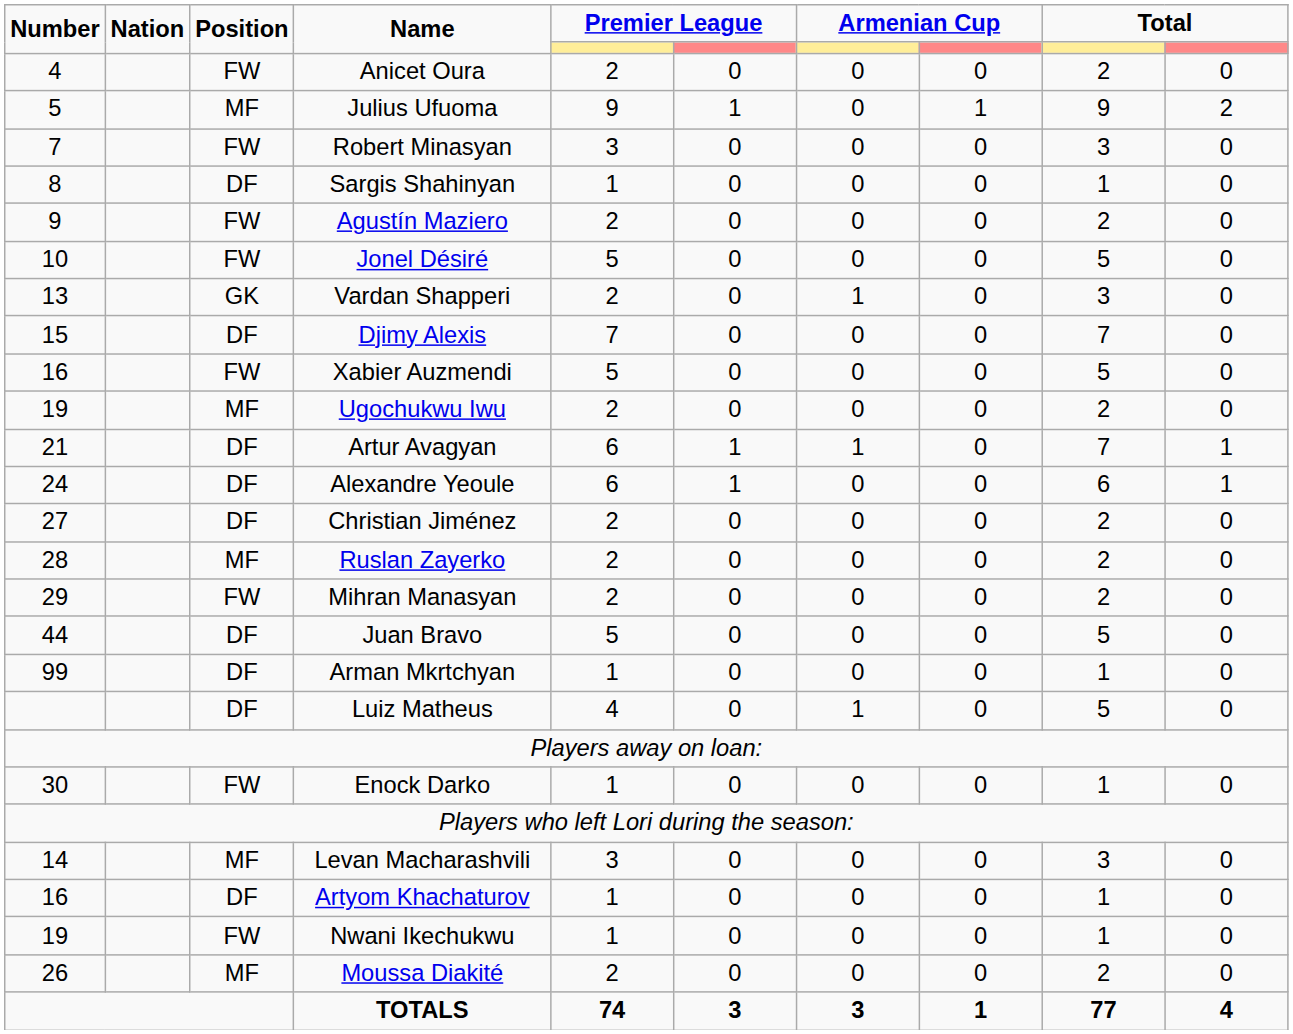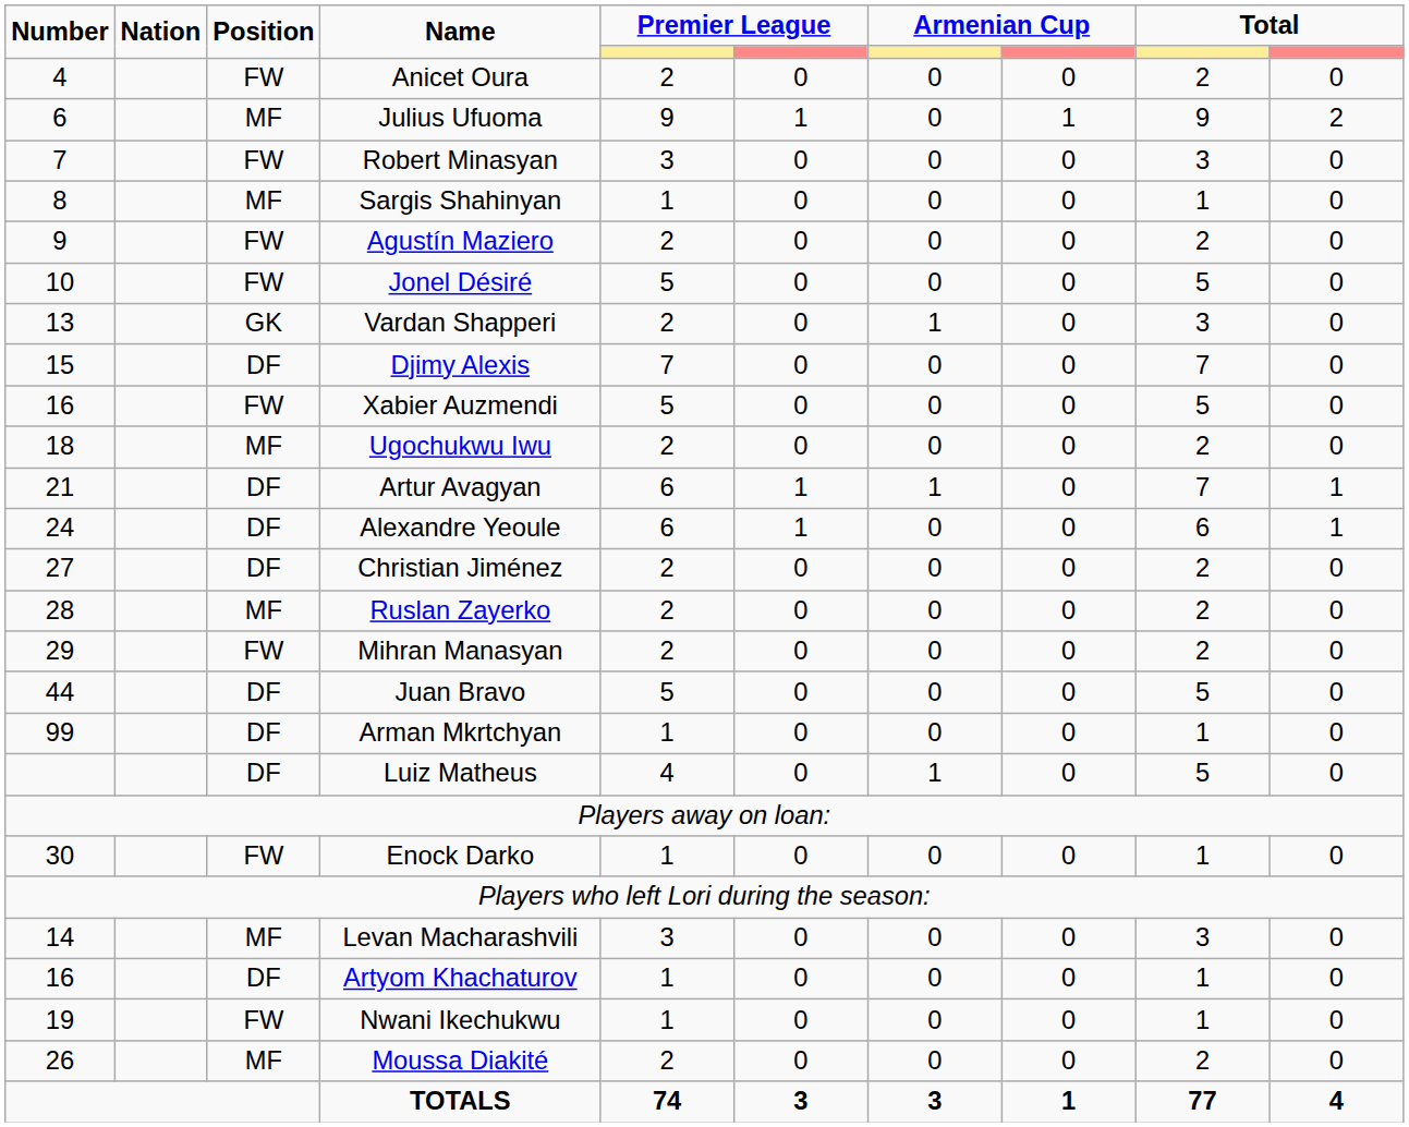 <table class="wikitable" style="text-align:center;">
 <tr>
 <td rowspan="2"  style="width:5%; text-align:center;"><strong>Number</strong></td>
 <td rowspan="2"  style="width:5%; text-align:center;"><strong>Nation</strong></td>
 <td rowspan="2"  style="width:5%; text-align:center;"><strong>Position</strong></td>
 <td rowspan="2"  style="width:20%; text-align:center;"><strong>Name</strong></td>
 <td colspan="2" style="text-align:center;"><strong><a href='#'>Premier League</a></strong></td>
 <td colspan="2" style="text-align:center;"><strong><a href='#'>Armenian Cup</a></strong></td>
 <td colspan="2" style="text-align:center;"><strong>Total</strong></td>
 </tr>
 <tr>
 <th style="width:60px; background:#fe9;"></th>
 <th style="width:60px; background:#ff8888;"></th>
 <th style="width:60px; background:#fe9;"></th>
 <th style="width:60px; background:#ff8888;"></th>
 <th style="width:60px; background:#fe9;"></th>
 <th style="width:60px; background:#ff8888;"></th>
 </tr>
 <tr>
 <td>4</td>
 <td></td>
 <td>FW</td>
 <td>Anicet Oura</td>
 <td>2</td>
 <td>0</td>
 <td>0</td>
 <td>0</td>
 <td>2</td>
 <td>0</td>
 </tr>
 <tr>
-<td>5</td>
+<td>6</td>
 <td></td>
 <td>MF</td>
 <td>Julius Ufuoma</td>
 <td>9</td>
 <td>1</td>
 <td>0</td>
 <td>1</td>
 <td>9</td>
 <td>2</td>
 </tr>
 <tr>
 <td>7</td>
 <td></td>
 <td>FW</td>
 <td>Robert Minasyan</td>
 <td>3</td>
 <td>0</td>
 <td>0</td>
 <td>0</td>
 <td>3</td>
 <td>0</td>
 </tr>
 <tr>
 <td>8</td>
 <td></td>
-<td>DF</td>
+<td>MF</td>
 <td>Sargis Shahinyan</td>
 <td>1</td>
 <td>0</td>
 <td>0</td>
 <td>0</td>
 <td>1</td>
 <td>0</td>
 </tr>
 <tr>
 <td>9</td>
 <td></td>
 <td>FW</td>
 <td><a href='#'>Agustín Maziero</a></td>
 <td>2</td>
 <td>0</td>
 <td>0</td>
 <td>0</td>
 <td>2</td>
 <td>0</td>
 </tr>
 <tr>
 <td>10</td>
 <td></td>
 <td>FW</td>
 <td><a href='#'>Jonel Désiré</a></td>
 <td>5</td>
 <td>0</td>
 <td>0</td>
 <td>0</td>
 <td>5</td>
 <td>0</td>
 </tr>
 <tr>
 <td>13</td>
 <td></td>
 <td>GK</td>
 <td>Vardan Shapperi</td>
 <td>2</td>
 <td>0</td>
 <td>1</td>
 <td>0</td>
 <td>3</td>
 <td>0</td>
 </tr>
 <tr>
 <td>15</td>
 <td></td>
 <td>DF</td>
 <td><a href='#'>Djimy Alexis</a></td>
 <td>7</td>
 <td>0</td>
 <td>0</td>
 <td>0</td>
 <td>7</td>
 <td>0</td>
 </tr>
 <tr>
 <td>16</td>
 <td></td>
 <td>FW</td>
 <td>Xabier Auzmendi</td>
 <td>5</td>
 <td>0</td>
 <td>0</td>
 <td>0</td>
 <td>5</td>
 <td>0</td>
 </tr>
 <tr>
-<td>19</td>
+<td>18</td>
 <td></td>
 <td>MF</td>
 <td><a href='#'>Ugochukwu Iwu</a></td>
 <td>2</td>
 <td>0</td>
 <td>0</td>
 <td>0</td>
 <td>2</td>
 <td>0</td>
 </tr>
 <tr>
 <td>21</td>
 <td></td>
 <td>DF</td>
 <td>Artur Avagyan</td>
 <td>6</td>
 <td>1</td>
 <td>1</td>
 <td>0</td>
 <td>7</td>
 <td>1</td>
 </tr>
 <tr>
 <td>24</td>
 <td></td>
 <td>DF</td>
 <td>Alexandre Yeoule</td>
 <td>6</td>
 <td>1</td>
 <td>0</td>
 <td>0</td>
 <td>6</td>
 <td>1</td>
 </tr>
 <tr>
 <td>27</td>
 <td></td>
 <td>DF</td>
 <td>Christian Jiménez</td>
 <td>2</td>
 <td>0</td>
 <td>0</td>
 <td>0</td>
 <td>2</td>
 <td>0</td>
 </tr>
 <tr>
 <td>28</td>
 <td></td>
 <td>MF</td>
 <td><a href='#'>Ruslan Zayerko</a></td>
 <td>2</td>
 <td>0</td>
 <td>0</td>
 <td>0</td>
 <td>2</td>
 <td>0</td>
 </tr>
 <tr>
 <td>29</td>
 <td></td>
 <td>FW</td>
 <td>Mihran Manasyan</td>
 <td>2</td>
 <td>0</td>
 <td>0</td>
 <td>0</td>
 <td>2</td>
 <td>0</td>
 </tr>
 <tr>
 <td>44</td>
 <td></td>
 <td>DF</td>
 <td>Juan Bravo</td>
 <td>5</td>
 <td>0</td>
 <td>0</td>
 <td>0</td>
 <td>5</td>
 <td>0</td>
 </tr>
 <tr>
 <td>99</td>
 <td></td>
 <td>DF</td>
 <td>Arman Mkrtchyan</td>
 <td>1</td>
 <td>0</td>
 <td>0</td>
 <td>0</td>
 <td>1</td>
 <td>0</td>
 </tr>
 <tr>
 <td></td>
 <td></td>
 <td>DF</td>
 <td>Luiz Matheus</td>
 <td>4</td>
 <td>0</td>
 <td>1</td>
 <td>0</td>
 <td>5</td>
 <td>0</td>
 </tr>
 <tr>
 <td colspan="14"><em>Players away on loan:</em></td>
 </tr>
 <tr>
 <td>30</td>
 <td></td>
 <td>FW</td>
 <td>Enock Darko</td>
 <td>1</td>
 <td>0</td>
 <td>0</td>
 <td>0</td>
 <td>1</td>
 <td>0</td>
 </tr>
 <tr>
 <td colspan="14"><em>Players who left Lori during the season:</em></td>
 </tr>
 <tr>
 <td>14</td>
 <td></td>
 <td>MF</td>
 <td>Levan Macharashvili</td>
 <td>3</td>
 <td>0</td>
 <td>0</td>
 <td>0</td>
 <td>3</td>
 <td>0</td>
 </tr>
 <tr>
 <td>16</td>
 <td></td>
 <td>DF</td>
 <td><a href='#'>Artyom Khachaturov</a></td>
 <td>1</td>
 <td>0</td>
 <td>0</td>
 <td>0</td>
 <td>1</td>
 <td>0</td>
 </tr>
 <tr>
 <td>19</td>
 <td></td>
 <td>FW</td>
 <td>Nwani Ikechukwu</td>
 <td>1</td>
 <td>0</td>
 <td>0</td>
 <td>0</td>
 <td>1</td>
 <td>0</td>
 </tr>
 <tr>
 <td>26</td>
 <td></td>
 <td>MF</td>
 <td><a href='#'>Moussa Diakité</a></td>
 <td>2</td>
 <td>0</td>
 <td>0</td>
 <td>0</td>
 <td>2</td>
 <td>0</td>
 </tr>
 <tr>
 <td colspan="3"></td>
 <td><strong>TOTALS</strong></td>
 <td><strong>74</strong></td>
 <td><strong>3</strong></td>
 <td><strong>3</strong></td>
 <td><strong>1</strong></td>
 <td><strong>77</strong></td>
 <td><strong>4</strong></td>
 </tr>
 </table>
